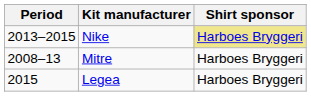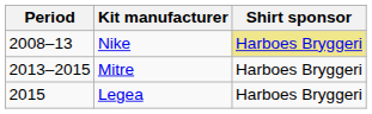 <table class="wikitable sortable" style="text-align: left;">
 <tr>
 <th>Period</th>
 <th>Kit manufacturer</th>
 <th>Shirt sponsor</th>
 </tr>
 <tr>
-<td>2013–2015</td>
+<td>2008–13</td>
 <td><a href='#'>Nike</a></td>
 <td style="background: khaki;"><a href='#'>Harboes Bryggeri</a></td>
 </tr>
 <tr>
-<td>2008–13</td>
+<td>2013–2015</td>
 <td><a href='#'>Mitre</a></td>
 <td>Harboes Bryggeri</td>
 </tr>
 <tr>
 <td>2015</td>
 <td><a href='#'>Legea</a></td>
 <td>Harboes Bryggeri</td>
 </tr>
 </table>
